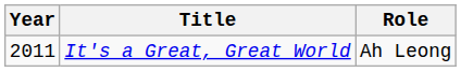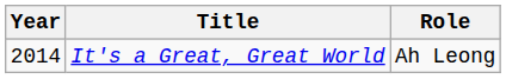 <table class="wikitable sortable">
 <tr>
 <th>Year</th>
 <th>Title</th>
 <th>Role</th>
 </tr>
 <tr>
-<td>2011</td>
+<td>2014</td>
 <td><em><a href='#'>It's a Great, Great World</a></em></td>
 <td>Ah Leong</td>
 </tr>
 </table>
